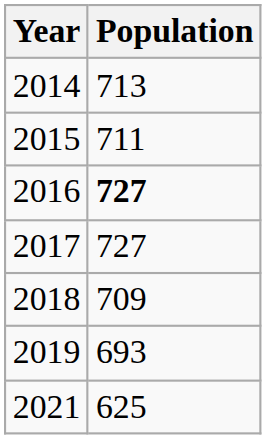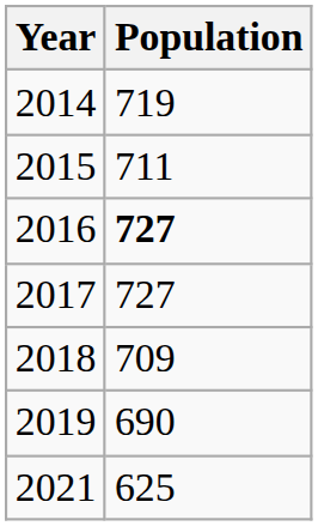 <table class="wikitable">
 <tr>
 <th>Year</th>
 <th>Population</th>
 </tr>
 <tr>
 <td>2014</td>
-<td>713</td>
+<td>719</td>
 </tr>
 <tr>
 <td>2015</td>
 <td>711</td>
 </tr>
 <tr>
 <td>2016</td>
 <td><strong>727</strong></td>
 </tr>
 <tr>
 <td>2017</td>
 <td>727</td>
 </tr>
 <tr>
 <td>2018</td>
 <td>709</td>
 </tr>
 <tr>
 <td>2019</td>
-<td>693</td>
+<td>690</td>
 </tr>
 <tr>
 <td>2021</td>
 <td>625</td>
 </tr>
 </table>
